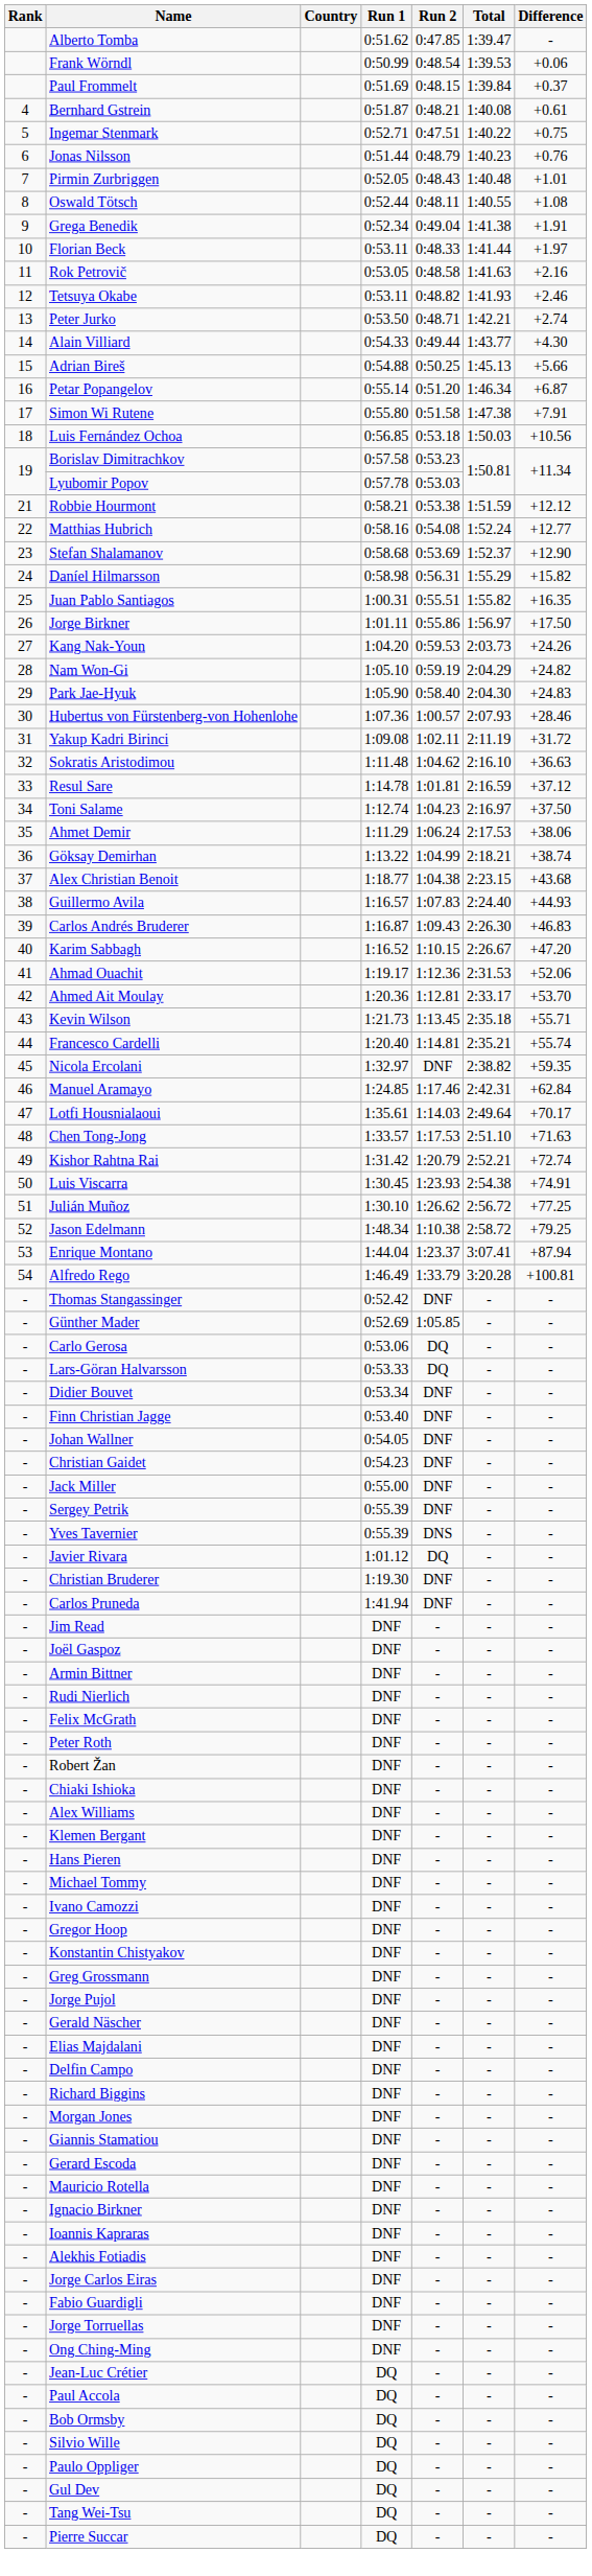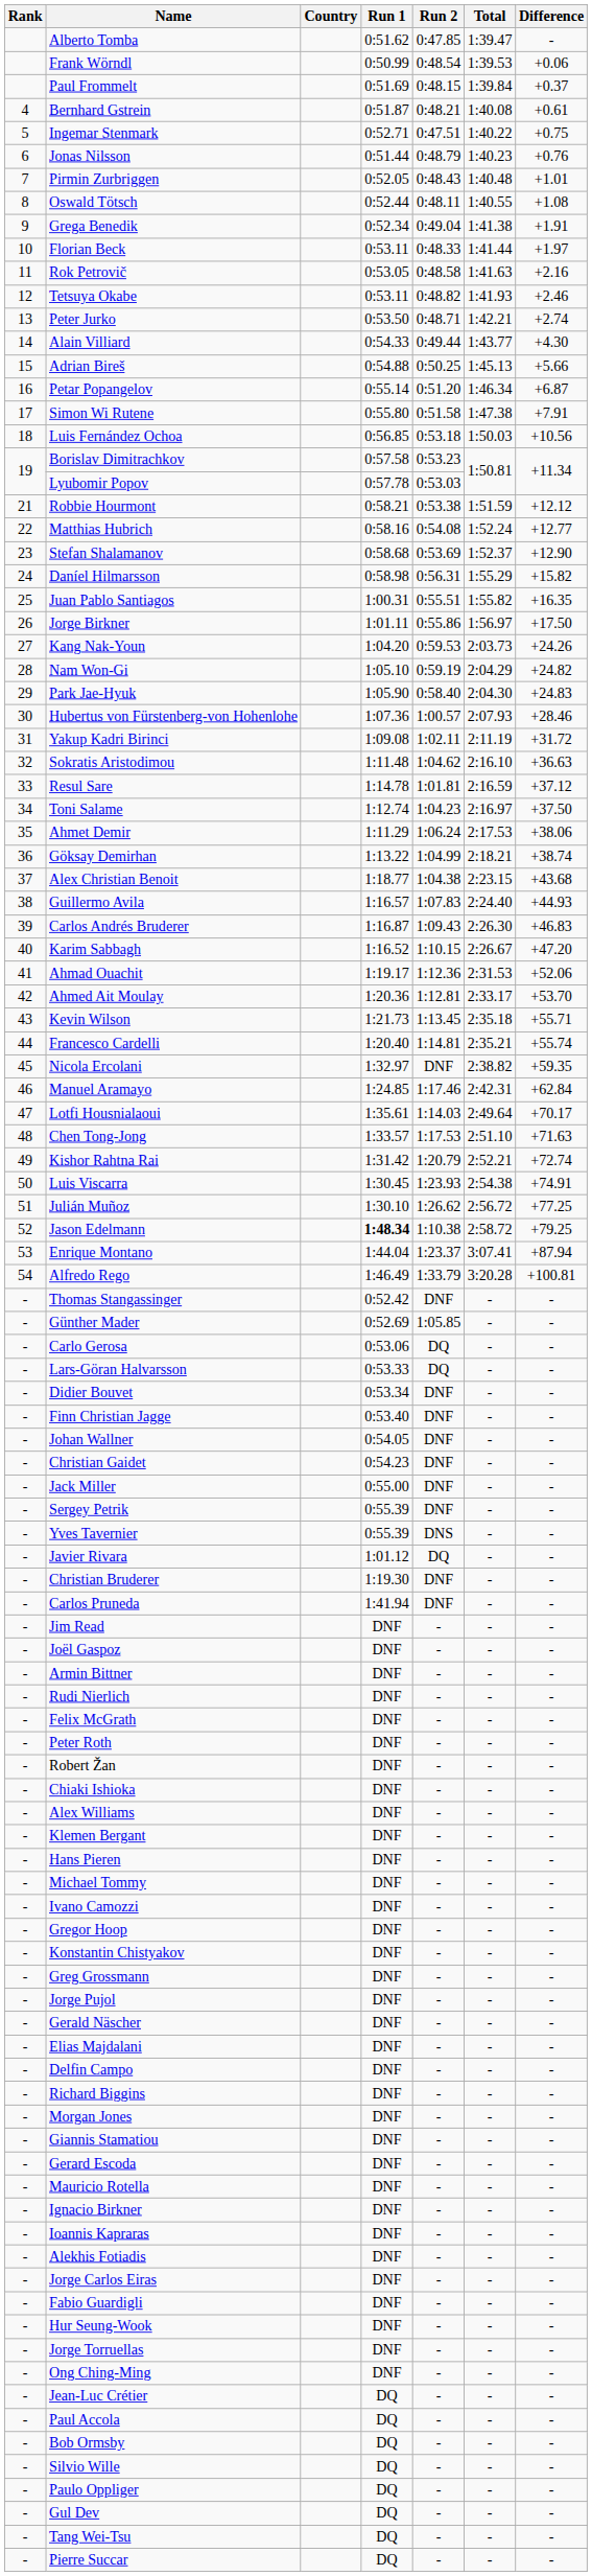 <table class="wikitable sortable" style="text-align:center">
 <tr>
 <th>Rank</th>
 <th>Name</th>
 <th>Country</th>
 <th>Run 1</th>
 <th>Run 2</th>
 <th>Total</th>
 <th>Difference</th>
 </tr>
 <tr>
 <td></td>
 <td align=left><a href='#'>Alberto Tomba</a></td>
 <td align=left></td>
 <td>0:51.62</td>
 <td>0:47.85</td>
 <td>1:39.47</td>
 <td>-</td>
 </tr>
 <tr>
 <td></td>
 <td align=left><a href='#'>Frank Wörndl</a></td>
 <td align=left></td>
 <td>0:50.99</td>
 <td>0:48.54</td>
 <td>1:39.53</td>
 <td>+0.06</td>
 </tr>
 <tr>
 <td></td>
 <td align=left><a href='#'>Paul Frommelt</a></td>
 <td align=left></td>
 <td>0:51.69</td>
 <td>0:48.15</td>
 <td>1:39.84</td>
 <td>+0.37</td>
 </tr>
 <tr>
 <td>4</td>
 <td align=left><a href='#'>Bernhard Gstrein</a></td>
 <td align=left></td>
 <td>0:51.87</td>
 <td>0:48.21</td>
 <td>1:40.08</td>
 <td>+0.61</td>
 </tr>
 <tr>
 <td>5</td>
 <td align=left><a href='#'>Ingemar Stenmark</a></td>
 <td align=left></td>
 <td>0:52.71</td>
 <td>0:47.51</td>
 <td>1:40.22</td>
 <td>+0.75</td>
 </tr>
 <tr>
 <td>6</td>
 <td align=left><a href='#'>Jonas Nilsson</a></td>
 <td align=left></td>
 <td>0:51.44</td>
 <td>0:48.79</td>
 <td>1:40.23</td>
 <td>+0.76</td>
 </tr>
 <tr>
 <td>7</td>
 <td align=left><a href='#'>Pirmin Zurbriggen</a></td>
 <td align=left></td>
 <td>0:52.05</td>
 <td>0:48.43</td>
 <td>1:40.48</td>
 <td>+1.01</td>
 </tr>
 <tr>
 <td>8</td>
 <td align=left><a href='#'>Oswald Tötsch</a></td>
 <td align=left></td>
 <td>0:52.44</td>
 <td>0:48.11</td>
 <td>1:40.55</td>
 <td>+1.08</td>
 </tr>
 <tr>
 <td>9</td>
 <td align=left><a href='#'>Grega Benedik</a></td>
 <td align=left></td>
 <td>0:52.34</td>
 <td>0:49.04</td>
 <td>1:41.38</td>
 <td>+1.91</td>
 </tr>
 <tr>
 <td>10</td>
 <td align=left><a href='#'>Florian Beck</a></td>
 <td align=left></td>
 <td>0:53.11</td>
 <td>0:48.33</td>
 <td>1:41.44</td>
 <td>+1.97</td>
 </tr>
 <tr>
 <td>11</td>
 <td align=left><a href='#'>Rok Petrovič</a></td>
 <td align=left></td>
 <td>0:53.05</td>
 <td>0:48.58</td>
 <td>1:41.63</td>
 <td>+2.16</td>
 </tr>
 <tr>
 <td>12</td>
 <td align=left><a href='#'>Tetsuya Okabe</a></td>
 <td align=left></td>
 <td>0:53.11</td>
 <td>0:48.82</td>
 <td>1:41.93</td>
 <td>+2.46</td>
 </tr>
 <tr>
 <td>13</td>
 <td align=left><a href='#'>Peter Jurko</a></td>
 <td align=left></td>
 <td>0:53.50</td>
 <td>0:48.71</td>
 <td>1:42.21</td>
 <td>+2.74</td>
 </tr>
 <tr>
 <td>14</td>
 <td align=left><a href='#'>Alain Villiard</a></td>
 <td align=left></td>
 <td>0:54.33</td>
 <td>0:49.44</td>
 <td>1:43.77</td>
 <td>+4.30</td>
 </tr>
 <tr>
 <td>15</td>
 <td align=left><a href='#'>Adrian Bireš</a></td>
 <td align=left></td>
 <td>0:54.88</td>
 <td>0:50.25</td>
 <td>1:45.13</td>
 <td>+5.66</td>
 </tr>
 <tr>
 <td>16</td>
 <td align=left><a href='#'>Petar Popangelov</a></td>
 <td align=left></td>
 <td>0:55.14</td>
 <td>0:51.20</td>
 <td>1:46.34</td>
 <td>+6.87</td>
 </tr>
 <tr>
 <td>17</td>
 <td align=left><a href='#'>Simon Wi Rutene</a></td>
 <td align=left></td>
 <td>0:55.80</td>
 <td>0:51.58</td>
 <td>1:47.38</td>
 <td>+7.91</td>
 </tr>
 <tr>
 <td>18</td>
 <td align=left><a href='#'>Luis Fernández Ochoa</a></td>
 <td align=left></td>
 <td>0:56.85</td>
 <td>0:53.18</td>
 <td>1:50.03</td>
 <td>+10.56</td>
 </tr>
 <tr>
 <td rowspan=2>19</td>
 <td align=left><a href='#'>Borislav Dimitrachkov</a></td>
 <td align=left></td>
 <td>0:57.58</td>
 <td>0:53.23</td>
 <td rowspan=2>1:50.81</td>
 <td rowspan=2>+11.34</td>
 </tr>
 <tr>
 <td align=left><a href='#'>Lyubomir Popov</a></td>
 <td align=left></td>
 <td>0:57.78</td>
 <td>0:53.03</td>
 </tr>
 <tr>
 <td>21</td>
 <td align=left><a href='#'>Robbie Hourmont</a></td>
 <td align=left></td>
 <td>0:58.21</td>
 <td>0:53.38</td>
 <td>1:51.59</td>
 <td>+12.12</td>
 </tr>
 <tr>
 <td>22</td>
 <td align=left><a href='#'>Matthias Hubrich</a></td>
 <td align=left></td>
 <td>0:58.16</td>
 <td>0:54.08</td>
 <td>1:52.24</td>
 <td>+12.77</td>
 </tr>
 <tr>
 <td>23</td>
 <td align=left><a href='#'>Stefan Shalamanov</a></td>
 <td align=left></td>
 <td>0:58.68</td>
 <td>0:53.69</td>
 <td>1:52.37</td>
 <td>+12.90</td>
 </tr>
 <tr>
 <td>24</td>
 <td align=left><a href='#'>Daníel Hilmarsson</a></td>
 <td align=left></td>
 <td>0:58.98</td>
 <td>0:56.31</td>
 <td>1:55.29</td>
 <td>+15.82</td>
 </tr>
 <tr>
 <td>25</td>
 <td align=left><a href='#'>Juan Pablo Santiagos</a></td>
 <td align=left></td>
 <td>1:00.31</td>
 <td>0:55.51</td>
 <td>1:55.82</td>
 <td>+16.35</td>
 </tr>
 <tr>
 <td>26</td>
 <td align=left><a href='#'>Jorge Birkner</a></td>
 <td align=left></td>
 <td>1:01.11</td>
 <td>0:55.86</td>
 <td>1:56.97</td>
 <td>+17.50</td>
 </tr>
 <tr>
 <td>27</td>
 <td align=left><a href='#'>Kang Nak-Youn</a></td>
 <td align=left></td>
 <td>1:04.20</td>
 <td>0:59.53</td>
 <td>2:03.73</td>
 <td>+24.26</td>
 </tr>
 <tr>
 <td>28</td>
 <td align=left><a href='#'>Nam Won-Gi</a></td>
 <td align=left></td>
 <td>1:05.10</td>
 <td>0:59.19</td>
 <td>2:04.29</td>
 <td>+24.82</td>
 </tr>
 <tr>
 <td>29</td>
 <td align=left><a href='#'>Park Jae-Hyuk</a></td>
 <td align=left></td>
 <td>1:05.90</td>
 <td>0:58.40</td>
 <td>2:04.30</td>
 <td>+24.83</td>
 </tr>
 <tr>
 <td>30</td>
 <td align=left><a href='#'>Hubertus von Fürstenberg-von Hohenlohe</a></td>
 <td align=left></td>
 <td>1:07.36</td>
 <td>1:00.57</td>
 <td>2:07.93</td>
 <td>+28.46</td>
 </tr>
 <tr>
 <td>31</td>
 <td align=left><a href='#'>Yakup Kadri Birinci</a></td>
 <td align=left></td>
 <td>1:09.08</td>
 <td>1:02.11</td>
 <td>2:11.19</td>
 <td>+31.72</td>
 </tr>
 <tr>
 <td>32</td>
 <td align=left><a href='#'>Sokratis Aristodimou</a></td>
 <td align=left></td>
 <td>1:11.48</td>
 <td>1:04.62</td>
 <td>2:16.10</td>
 <td>+36.63</td>
 </tr>
 <tr>
 <td>33</td>
 <td align=left><a href='#'>Resul Sare</a></td>
 <td align=left></td>
 <td>1:14.78</td>
 <td>1:01.81</td>
 <td>2:16.59</td>
 <td>+37.12</td>
 </tr>
 <tr>
 <td>34</td>
 <td align=left><a href='#'>Toni Salame</a></td>
 <td align=left></td>
 <td>1:12.74</td>
 <td>1:04.23</td>
 <td>2:16.97</td>
 <td>+37.50</td>
 </tr>
 <tr>
 <td>35</td>
 <td align=left><a href='#'>Ahmet Demir</a></td>
 <td align=left></td>
 <td>1:11.29</td>
 <td>1:06.24</td>
 <td>2:17.53</td>
 <td>+38.06</td>
 </tr>
 <tr>
 <td>36</td>
 <td align=left><a href='#'>Göksay Demirhan</a></td>
 <td align=left></td>
 <td>1:13.22</td>
 <td>1:04.99</td>
 <td>2:18.21</td>
 <td>+38.74</td>
 </tr>
 <tr>
 <td>37</td>
 <td align=left><a href='#'>Alex Christian Benoit</a></td>
 <td align=left></td>
 <td>1:18.77</td>
 <td>1:04.38</td>
 <td>2:23.15</td>
 <td>+43.68</td>
 </tr>
 <tr>
 <td>38</td>
 <td align=left><a href='#'>Guillermo Avila</a></td>
 <td align=left></td>
 <td>1:16.57</td>
 <td>1:07.83</td>
 <td>2:24.40</td>
 <td>+44.93</td>
 </tr>
 <tr>
 <td>39</td>
 <td align=left><a href='#'>Carlos Andrés Bruderer</a></td>
 <td align=left></td>
 <td>1:16.87</td>
 <td>1:09.43</td>
 <td>2:26.30</td>
 <td>+46.83</td>
 </tr>
 <tr>
 <td>40</td>
 <td align=left><a href='#'>Karim Sabbagh</a></td>
 <td align=left></td>
 <td>1:16.52</td>
 <td>1:10.15</td>
 <td>2:26.67</td>
 <td>+47.20</td>
 </tr>
 <tr>
 <td>41</td>
 <td align=left><a href='#'>Ahmad Ouachit</a></td>
 <td align=left></td>
 <td>1:19.17</td>
 <td>1:12.36</td>
 <td>2:31.53</td>
 <td>+52.06</td>
 </tr>
 <tr>
 <td>42</td>
 <td align=left><a href='#'>Ahmed Ait Moulay</a></td>
 <td align=left></td>
 <td>1:20.36</td>
 <td>1:12.81</td>
 <td>2:33.17</td>
 <td>+53.70</td>
 </tr>
 <tr>
 <td>43</td>
 <td align=left><a href='#'>Kevin Wilson</a></td>
 <td align=left></td>
 <td>1:21.73</td>
 <td>1:13.45</td>
 <td>2:35.18</td>
 <td>+55.71</td>
 </tr>
 <tr>
 <td>44</td>
 <td align=left><a href='#'>Francesco Cardelli</a></td>
 <td align=left></td>
 <td>1:20.40</td>
 <td>1:14.81</td>
 <td>2:35.21</td>
 <td>+55.74</td>
 </tr>
 <tr>
 <td>45</td>
 <td align=left><a href='#'>Nicola Ercolani</a></td>
 <td align=left></td>
 <td>1:32.97</td>
 <td>DNF</td>
 <td>2:38.82</td>
 <td>+59.35</td>
 </tr>
 <tr>
 <td>46</td>
 <td align=left><a href='#'>Manuel Aramayo</a></td>
 <td align=left></td>
 <td>1:24.85</td>
 <td>1:17.46</td>
 <td>2:42.31</td>
 <td>+62.84</td>
 </tr>
 <tr>
 <td>47</td>
 <td align=left><a href='#'>Lotfi Housnialaoui</a></td>
 <td align=left></td>
 <td>1:35.61</td>
 <td>1:14.03</td>
 <td>2:49.64</td>
 <td>+70.17</td>
 </tr>
 <tr>
 <td>48</td>
 <td align=left><a href='#'>Chen Tong-Jong</a></td>
 <td align=left></td>
 <td>1:33.57</td>
 <td>1:17.53</td>
 <td>2:51.10</td>
 <td>+71.63</td>
 </tr>
 <tr>
 <td>49</td>
 <td align=left><a href='#'>Kishor Rahtna Rai</a></td>
 <td align=left></td>
 <td>1:31.42</td>
 <td>1:20.79</td>
 <td>2:52.21</td>
 <td>+72.74</td>
 </tr>
 <tr>
 <td>50</td>
 <td align=left><a href='#'>Luis Viscarra</a></td>
 <td align=left></td>
 <td>1:30.45</td>
 <td>1:23.93</td>
 <td>2:54.38</td>
 <td>+74.91</td>
 </tr>
 <tr>
 <td>51</td>
 <td align=left><a href='#'>Julián Muñoz</a></td>
 <td align=left></td>
 <td>1:30.10</td>
 <td>1:26.62</td>
 <td>2:56.72</td>
 <td>+77.25</td>
 </tr>
 <tr>
 <td>52</td>
 <td align=left><a href='#'>Jason Edelmann</a></td>
 <td align=left></td>
-<td>1:48.34</td>
+<td><strong>1:48.34</strong></td>
 <td>1:10.38</td>
 <td>2:58.72</td>
 <td>+79.25</td>
 </tr>
 <tr>
 <td>53</td>
 <td align=left><a href='#'>Enrique Montano</a></td>
 <td align=left></td>
 <td>1:44.04</td>
 <td>1:23.37</td>
 <td>3:07.41</td>
 <td>+87.94</td>
 </tr>
 <tr>
 <td>54</td>
 <td align=left><a href='#'>Alfredo Rego</a></td>
 <td align=left></td>
 <td>1:46.49</td>
 <td>1:33.79</td>
 <td>3:20.28</td>
 <td>+100.81</td>
 </tr>
 <tr>
 <td>-</td>
 <td align=left><a href='#'>Thomas Stangassinger</a></td>
 <td align=left></td>
 <td>0:52.42</td>
 <td>DNF</td>
 <td>-</td>
 <td>-</td>
 </tr>
 <tr>
 <td>-</td>
 <td align=left><a href='#'>Günther Mader</a></td>
 <td align=left></td>
 <td>0:52.69</td>
 <td>1:05.85</td>
 <td>-</td>
 <td>-</td>
 </tr>
 <tr>
 <td>-</td>
 <td align=left><a href='#'>Carlo Gerosa</a></td>
 <td align=left></td>
 <td>0:53.06</td>
 <td>DQ</td>
 <td>-</td>
 <td>-</td>
 </tr>
 <tr>
 <td>-</td>
 <td align=left><a href='#'>Lars-Göran Halvarsson</a></td>
 <td align=left></td>
 <td>0:53.33</td>
 <td>DQ</td>
 <td>-</td>
 <td>-</td>
 </tr>
 <tr>
 <td>-</td>
 <td align=left><a href='#'>Didier Bouvet</a></td>
 <td align=left></td>
 <td>0:53.34</td>
 <td>DNF</td>
 <td>-</td>
 <td>-</td>
 </tr>
 <tr>
 <td>-</td>
 <td align=left><a href='#'>Finn Christian Jagge</a></td>
 <td align=left></td>
 <td>0:53.40</td>
 <td>DNF</td>
 <td>-</td>
 <td>-</td>
 </tr>
 <tr>
 <td>-</td>
 <td align=left><a href='#'>Johan Wallner</a></td>
 <td align=left></td>
 <td>0:54.05</td>
 <td>DNF</td>
 <td>-</td>
 <td>-</td>
 </tr>
 <tr>
 <td>-</td>
 <td align=left><a href='#'>Christian Gaidet</a></td>
 <td align=left></td>
 <td>0:54.23</td>
 <td>DNF</td>
 <td>-</td>
 <td>-</td>
 </tr>
 <tr>
 <td>-</td>
 <td align=left><a href='#'>Jack Miller</a></td>
 <td align=left></td>
 <td>0:55.00</td>
 <td>DNF</td>
 <td>-</td>
 <td>-</td>
 </tr>
 <tr>
 <td>-</td>
 <td align=left><a href='#'>Sergey Petrik</a></td>
 <td align=left></td>
 <td>0:55.39</td>
 <td>DNF</td>
 <td>-</td>
 <td>-</td>
 </tr>
 <tr>
 <td>-</td>
 <td align=left><a href='#'>Yves Tavernier</a></td>
 <td align=left></td>
 <td>0:55.39</td>
 <td>DNS</td>
 <td>-</td>
 <td>-</td>
 </tr>
 <tr>
 <td>-</td>
 <td align=left><a href='#'>Javier Rivara</a></td>
 <td align=left></td>
 <td>1:01.12</td>
 <td>DQ</td>
 <td>-</td>
 <td>-</td>
 </tr>
 <tr>
 <td>-</td>
 <td align=left><a href='#'>Christian Bruderer</a></td>
 <td align=left></td>
 <td>1:19.30</td>
 <td>DNF</td>
 <td>-</td>
 <td>-</td>
 </tr>
 <tr>
 <td>-</td>
 <td align=left><a href='#'>Carlos Pruneda</a></td>
 <td align=left></td>
 <td>1:41.94</td>
 <td>DNF</td>
 <td>-</td>
 <td>-</td>
 </tr>
 <tr>
 <td>-</td>
 <td align=left><a href='#'>Jim Read</a></td>
 <td align=left></td>
 <td>DNF</td>
 <td>-</td>
 <td>-</td>
 <td>-</td>
 </tr>
 <tr>
 <td>-</td>
 <td align=left><a href='#'>Joël Gaspoz</a></td>
 <td align=left></td>
 <td>DNF</td>
 <td>-</td>
 <td>-</td>
 <td>-</td>
 </tr>
 <tr>
 <td>-</td>
 <td align=left><a href='#'>Armin Bittner</a></td>
 <td align=left></td>
 <td>DNF</td>
 <td>-</td>
 <td>-</td>
 <td>-</td>
 </tr>
 <tr>
 <td>-</td>
 <td align=left><a href='#'>Rudi Nierlich</a></td>
 <td align=left></td>
 <td>DNF</td>
 <td>-</td>
 <td>-</td>
 <td>-</td>
 </tr>
 <tr>
 <td>-</td>
 <td align=left><a href='#'>Felix McGrath</a></td>
 <td align=left></td>
 <td>DNF</td>
 <td>-</td>
 <td>-</td>
 <td>-</td>
 </tr>
 <tr>
 <td>-</td>
 <td align=left><a href='#'>Peter Roth</a></td>
 <td align=left></td>
 <td>DNF</td>
 <td>-</td>
 <td>-</td>
 <td>-</td>
 </tr>
 <tr>
 <td>-</td>
 <td align=left>Robert Žan</td>
 <td align=left></td>
 <td>DNF</td>
 <td>-</td>
 <td>-</td>
 <td>-</td>
 </tr>
 <tr>
 <td>-</td>
 <td align=left><a href='#'>Chiaki Ishioka</a></td>
 <td align=left></td>
 <td>DNF</td>
 <td>-</td>
 <td>-</td>
 <td>-</td>
 </tr>
 <tr>
 <td>-</td>
 <td align=left><a href='#'>Alex Williams</a></td>
 <td align=left></td>
 <td>DNF</td>
 <td>-</td>
 <td>-</td>
 <td>-</td>
 </tr>
 <tr>
 <td>-</td>
 <td align=left><a href='#'>Klemen Bergant</a></td>
 <td align=left></td>
 <td>DNF</td>
 <td>-</td>
 <td>-</td>
 <td>-</td>
 </tr>
 <tr>
 <td>-</td>
 <td align=left><a href='#'>Hans Pieren</a></td>
 <td align=left></td>
 <td>DNF</td>
 <td>-</td>
 <td>-</td>
 <td>-</td>
 </tr>
 <tr>
 <td>-</td>
 <td align=left><a href='#'>Michael Tommy</a></td>
 <td align=left></td>
 <td>DNF</td>
 <td>-</td>
 <td>-</td>
 <td>-</td>
 </tr>
 <tr>
 <td>-</td>
 <td align=left><a href='#'>Ivano Camozzi</a></td>
 <td align=left></td>
 <td>DNF</td>
 <td>-</td>
 <td>-</td>
 <td>-</td>
 </tr>
 <tr>
 <td>-</td>
 <td align=left><a href='#'>Gregor Hoop</a></td>
 <td align=left></td>
 <td>DNF</td>
 <td>-</td>
 <td>-</td>
 <td>-</td>
 </tr>
 <tr>
 <td>-</td>
 <td align=left><a href='#'>Konstantin Chistyakov</a></td>
 <td align=left></td>
 <td>DNF</td>
 <td>-</td>
 <td>-</td>
 <td>-</td>
 </tr>
 <tr>
 <td>-</td>
 <td align=left><a href='#'>Greg Grossmann</a></td>
 <td align=left></td>
 <td>DNF</td>
 <td>-</td>
 <td>-</td>
 <td>-</td>
 </tr>
 <tr>
 <td>-</td>
 <td align=left><a href='#'>Jorge Pujol</a></td>
 <td align=left></td>
 <td>DNF</td>
 <td>-</td>
 <td>-</td>
 <td>-</td>
 </tr>
 <tr>
 <td>-</td>
 <td align=left><a href='#'>Gerald Näscher</a></td>
 <td align=left></td>
 <td>DNF</td>
 <td>-</td>
 <td>-</td>
 <td>-</td>
 </tr>
 <tr>
 <td>-</td>
 <td align=left><a href='#'>Elias Majdalani</a></td>
 <td align=left></td>
 <td>DNF</td>
 <td>-</td>
 <td>-</td>
 <td>-</td>
 </tr>
 <tr>
 <td>-</td>
 <td align=left><a href='#'>Delfin Campo</a></td>
 <td align=left></td>
 <td>DNF</td>
 <td>-</td>
 <td>-</td>
 <td>-</td>
 </tr>
 <tr>
 <td>-</td>
 <td align=left><a href='#'>Richard Biggins</a></td>
 <td align=left></td>
 <td>DNF</td>
 <td>-</td>
 <td>-</td>
 <td>-</td>
 </tr>
 <tr>
 <td>-</td>
 <td align=left><a href='#'>Morgan Jones</a></td>
 <td align=left></td>
 <td>DNF</td>
 <td>-</td>
 <td>-</td>
 <td>-</td>
 </tr>
 <tr>
 <td>-</td>
 <td align=left><a href='#'>Giannis Stamatiou</a></td>
 <td align=left></td>
 <td>DNF</td>
 <td>-</td>
 <td>-</td>
 <td>-</td>
 </tr>
 <tr>
 <td>-</td>
 <td align=left><a href='#'>Gerard Escoda</a></td>
 <td align=left></td>
 <td>DNF</td>
 <td>-</td>
 <td>-</td>
 <td>-</td>
 </tr>
 <tr>
 <td>-</td>
 <td align=left><a href='#'>Mauricio Rotella</a></td>
 <td align=left></td>
 <td>DNF</td>
 <td>-</td>
 <td>-</td>
 <td>-</td>
 </tr>
 <tr>
 <td>-</td>
 <td align=left><a href='#'>Ignacio Birkner</a></td>
 <td align=left></td>
 <td>DNF</td>
 <td>-</td>
 <td>-</td>
 <td>-</td>
 </tr>
 <tr>
 <td>-</td>
 <td align=left><a href='#'>Ioannis Kapraras</a></td>
 <td align=left></td>
 <td>DNF</td>
 <td>-</td>
 <td>-</td>
 <td>-</td>
 </tr>
 <tr>
 <td>-</td>
 <td align=left><a href='#'>Alekhis Fotiadis</a></td>
 <td align=left></td>
 <td>DNF</td>
 <td>-</td>
 <td>-</td>
 <td>-</td>
 </tr>
 <tr>
 <td>-</td>
 <td align=left><a href='#'>Jorge Carlos Eiras</a></td>
 <td align=left></td>
 <td>DNF</td>
 <td>-</td>
 <td>-</td>
 <td>-</td>
 </tr>
 <tr>
 <td>-</td>
 <td align=left><a href='#'>Fabio Guardigli</a></td>
 <td align=left></td>
 <td>DNF</td>
 <td>-</td>
 <td>-</td>
 <td>-</td>
 </tr>
 <tr>
 <td>-</td>
+<td align=left><a href='#'>Hur Seung-Wook</a></td>
+<td align=left></td>
+<td>DNF</td>
+<td>-</td>
+<td>-</td>
+<td>-</td>
+</tr>
+<tr>
+<td>-</td>
 <td align=left><a href='#'>Jorge Torruellas</a></td>
 <td align=left></td>
 <td>DNF</td>
 <td>-</td>
 <td>-</td>
 <td>-</td>
 </tr>
 <tr>
 <td>-</td>
 <td align=left><a href='#'>Ong Ching-Ming</a></td>
 <td align=left></td>
 <td>DNF</td>
 <td>-</td>
 <td>-</td>
 <td>-</td>
 </tr>
 <tr>
 <td>-</td>
 <td align=left><a href='#'>Jean-Luc Crétier</a></td>
 <td align=left></td>
 <td>DQ</td>
 <td>-</td>
 <td>-</td>
 <td>-</td>
 </tr>
 <tr>
 <td>-</td>
 <td align=left><a href='#'>Paul Accola</a></td>
 <td align=left></td>
 <td>DQ</td>
 <td>-</td>
 <td>-</td>
 <td>-</td>
 </tr>
 <tr>
 <td>-</td>
 <td align=left><a href='#'>Bob Ormsby</a></td>
 <td align=left></td>
 <td>DQ</td>
 <td>-</td>
 <td>-</td>
 <td>-</td>
 </tr>
 <tr>
 <td>-</td>
 <td align=left><a href='#'>Silvio Wille</a></td>
 <td align=left></td>
 <td>DQ</td>
 <td>-</td>
 <td>-</td>
 <td>-</td>
 </tr>
 <tr>
 <td>-</td>
 <td align=left><a href='#'>Paulo Oppliger</a></td>
 <td align=left></td>
 <td>DQ</td>
 <td>-</td>
 <td>-</td>
 <td>-</td>
 </tr>
 <tr>
 <td>-</td>
 <td align=left><a href='#'>Gul Dev</a></td>
 <td align=left></td>
 <td>DQ</td>
 <td>-</td>
 <td>-</td>
 <td>-</td>
 </tr>
 <tr>
 <td>-</td>
 <td align=left><a href='#'>Tang Wei-Tsu</a></td>
 <td align=left></td>
 <td>DQ</td>
 <td>-</td>
 <td>-</td>
 <td>-</td>
 </tr>
 <tr>
 <td>-</td>
 <td align=left><a href='#'>Pierre Succar</a></td>
 <td align=left></td>
 <td>DQ</td>
 <td>-</td>
 <td>-</td>
 <td>-</td>
 </tr>
 </table>
